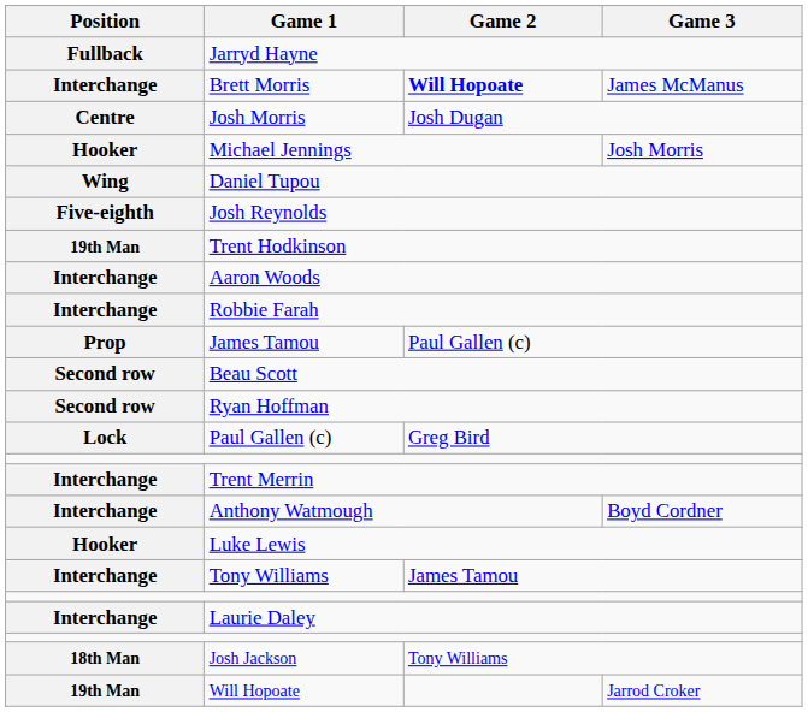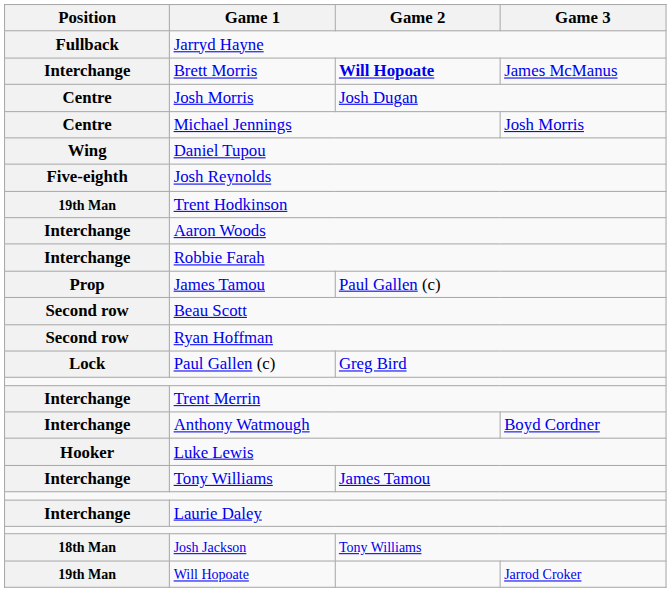 <table class="wikitable">
 <tr>
 <th style="width:150px;">Position</th>
 <th style="width:150px;">Game 1</th>
 <th style="width:150px;">Game 2</th>
 <th style="width:150px;">Game 3</th>
 </tr>
 <tr>
 <th>Fullback</th>
 <td colspan="3"> <a href='#'>Jarryd Hayne</a></td>
 </tr>
 <tr>
 <th>Interchange</th>
 <td> <a href='#'>Brett Morris</a></td>
 <td colspan="1"><strong> <a href='#'>Will Hopoate</a></strong></td>
 <td> <a href='#'>James McManus</a></td>
 </tr>
 <tr>
 <th>Centre</th>
 <td> <a href='#'>Josh Morris</a></td>
 <td colspan="3"> <a href='#'>Josh Dugan</a></td>
 </tr>
 <tr>
-<th>Hooker</th>
+<th>Centre</th>
 <td colspan="2"> <a href='#'>Michael Jennings</a></td>
 <td> <a href='#'>Josh Morris</a></td>
 </tr>
 <tr>
 <th>Wing</th>
 <td colspan="3"> <a href='#'>Daniel Tupou</a></td>
 </tr>
 <tr>
 <th>Five-eighth</th>
 <td colspan="3"> <a href='#'>Josh Reynolds</a></td>
 </tr>
 <tr>
 <th><small>19th Man</small></th>
 <td colspan="3"> <a href='#'>Trent Hodkinson</a></td>
 </tr>
 <tr>
 <th>Interchange</th>
 <td colspan="3"> <a href='#'>Aaron Woods</a></td>
 </tr>
 <tr>
 <th>Interchange</th>
 <td colspan="3"> <a href='#'>Robbie Farah</a></td>
 </tr>
 <tr>
 <th>Prop</th>
 <td> <a href='#'>James Tamou</a></td>
 <td colspan="2"> <a href='#'>Paul Gallen</a> (c)</td>
 </tr>
 <tr>
 <th>Second row</th>
 <td colspan="3"> <a href='#'>Beau Scott</a></td>
 </tr>
 <tr>
 <th>Second row</th>
 <td colspan="3"> <a href='#'>Ryan Hoffman</a></td>
 </tr>
 <tr>
 <th>Lock</th>
 <td> <a href='#'>Paul Gallen</a> (c)</td>
 <td colspan="2"> <a href='#'>Greg Bird</a></td>
 </tr>
 <tr>
 <td colspan="4"></td>
 </tr>
 <tr>
 <th>Interchange</th>
 <td colspan="3"> <a href='#'>Trent Merrin</a></td>
 </tr>
 <tr>
 <th>Interchange</th>
 <td colspan="2"> <a href='#'>Anthony Watmough</a></td>
 <td> <a href='#'>Boyd Cordner</a></td>
 </tr>
 <tr>
 <th>Hooker</th>
 <td colspan="3"> <a href='#'>Luke Lewis</a></td>
 </tr>
 <tr>
 <th>Interchange</th>
 <td> <a href='#'>Tony Williams</a></td>
 <td colspan="2"> <a href='#'>James Tamou</a></td>
 </tr>
 <tr>
 <td colspan="4"></td>
 </tr>
 <tr>
 <th>Interchange</th>
 <td colspan="3"> <a href='#'>Laurie Daley</a></td>
 </tr>
 <tr>
 <td colspan="4"></td>
 </tr>
 <tr>
 <th><small>18th Man</small></th>
 <td> <small><a href='#'>Josh Jackson</a></small></td>
 <td colspan="2"> <small><a href='#'>Tony Williams</a></small></td>
 </tr>
 <tr>
 <th><small>19th Man</small></th>
 <td> <small><a href='#'>Will Hopoate</a></small></td>
 <td></td>
 <td> <small><a href='#'>Jarrod Croker</a></small></td>
 </tr>
 </table>
